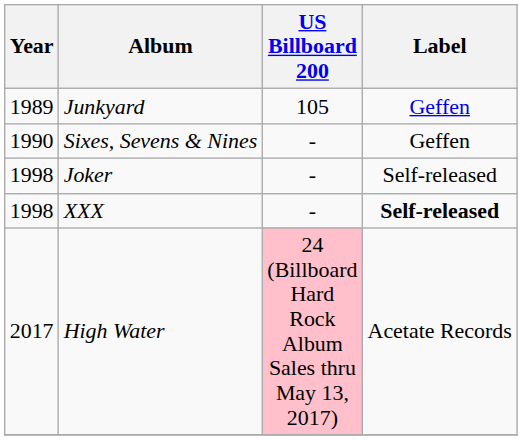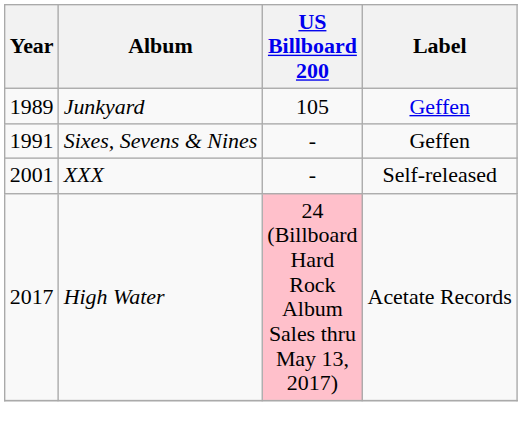 <table class="wikitable" style="text-align:center;">
 <tr>
 <th>Year</th>
 <th>Album</th>
 <th width="50"><a href='#'>US Billboard 200</a></th>
 <th>Label</th>
 </tr>
 <tr>
 <td>1989</td>
 <td align="left"><em>Junkyard</em></td>
 <td>105</td>
 <td><a href='#'>Geffen</a></td>
 </tr>
 <tr>
-<td>1990</td>
+<td>1991</td>
 <td align="left"><em>Sixes, Sevens & Nines</em></td>
 <td>-</td>
 <td>Geffen</td>
 </tr>
 <tr>
-<td>1998</td>
-<td align="left"><em>Joker</em></td>
+<td>2001</td>
+<td align="left"><em>XXX</em></td>
 <td>-</td>
 <td>Self-released</td>
-</tr>
-<tr>
-<td>1998</td>
-<td align="left"><em>XXX</em></td>
-<td>-</td>
-<td><strong>Self-released</strong></td>
 </tr>
 <tr>
 <td>2017</td>
 <td align="left"><em>High Water</em></td>
 <td style="background: pink;">24 (Billboard Hard Rock Album Sales thru May 13, 2017)</td>
 <td>Acetate Records</td>
 </tr>
 <tr>
 </tr>
 </table>
